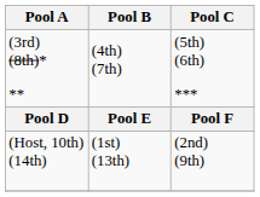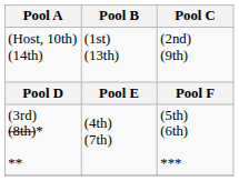 <table class="wikitable">
 <tr>
 <th width=33%>Pool A</th>
 <th width=33%>Pool B</th>
 <th width=33%>Pool C</th>
 </tr>
 <tr>
-<td> (3rd) <br> <s> (8th)</s>* <br>  <br> <s></s>**</td>
-<td> (4th) <br>  (7th) <br>  <br> </td>
-<td> (5th) <br>  (6th) <br>  <br> <s></s>***</td>
+<td> (Host, 10th) <br>  (14th) <br>  <br> </td>
+<td> (1st) <br>  (13th) <br>  <br> </td>
+<td> (2nd) <br>  (9th) <br>  <br> </td>
 </tr>
 <tr>
 <th>Pool D</th>
 <th>Pool E</th>
 <th>Pool F</th>
 </tr>
 <tr>
-<td> (Host, 10th) <br>  (14th) <br>  <br> </td>
-<td> (1st) <br>  (13th) <br>  <br> </td>
-<td> (2nd) <br>  (9th) <br>  <br> </td>
+<td> (3rd) <br> <s> (8th)</s>* <br>  <br> <s></s>**</td>
+<td> (4th) <br>  (7th) <br>  <br> </td>
+<td> (5th) <br>  (6th) <br>  <br> <s></s>***</td>
 </tr>
 <tr>
 </tr>
 </table>
